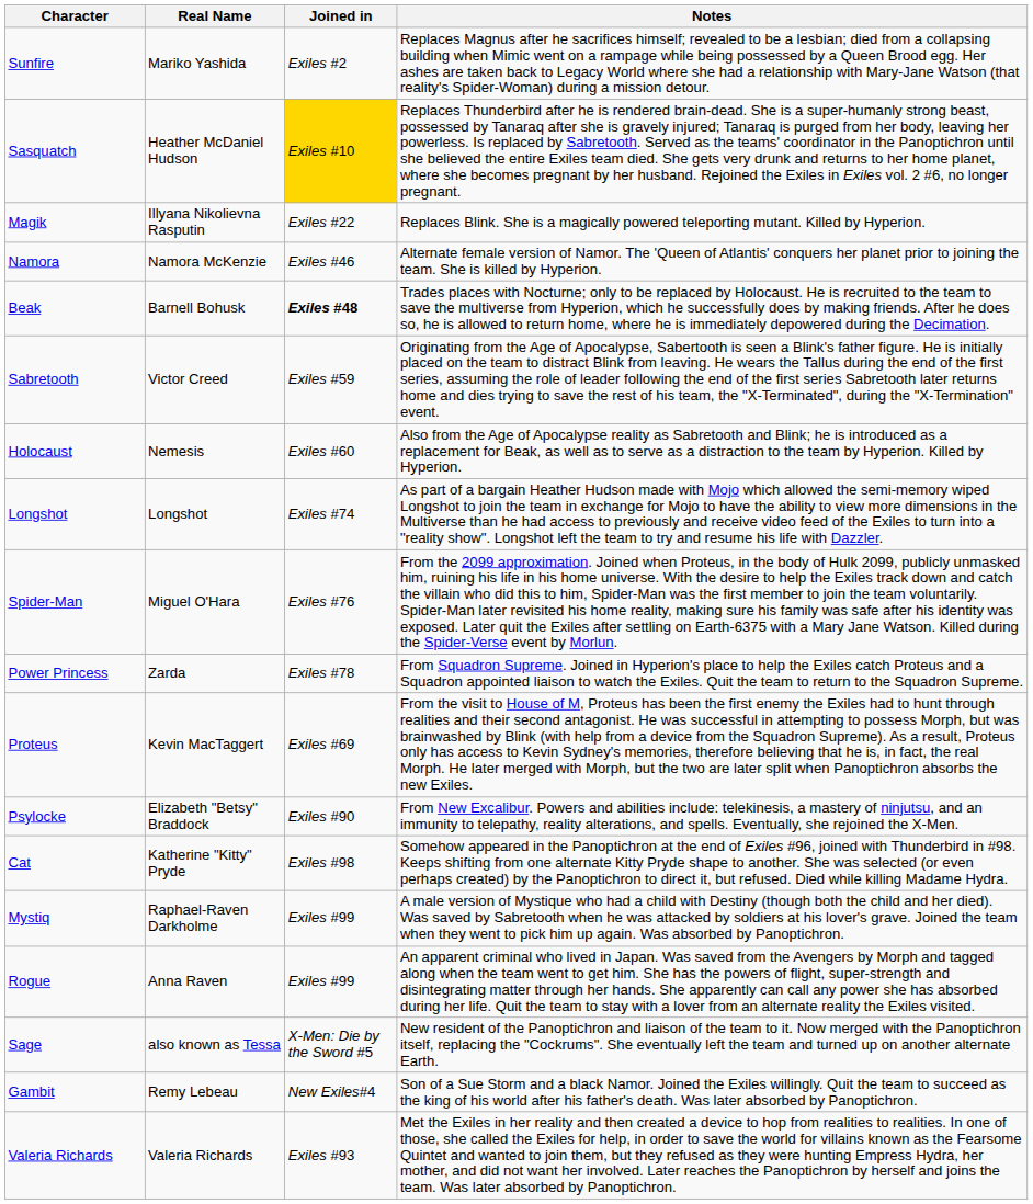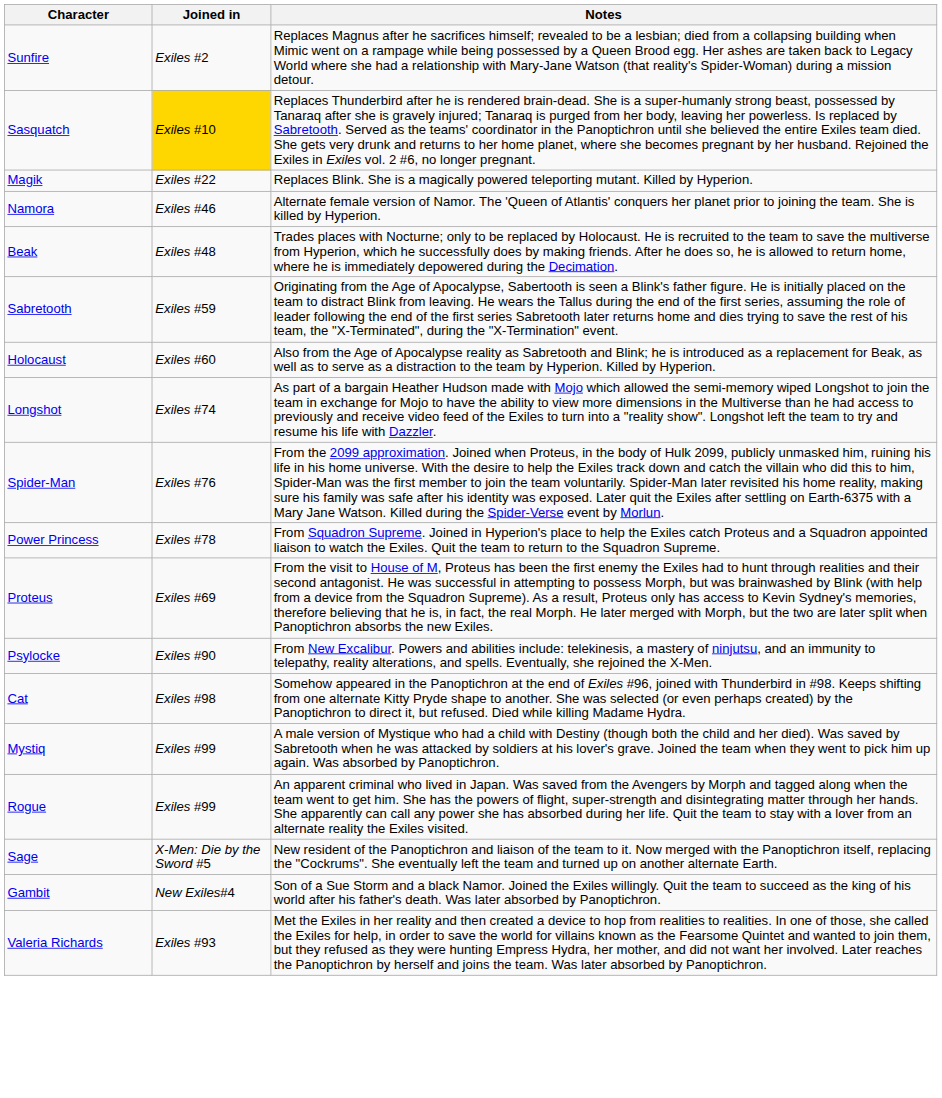 <table class="wikitable" width=90%>
 <tr>
 <th width=10%>Character</th>
-<th width=10%>Real Name</th>
 <th width=8%>Joined in</th>
 <th width=45%>Notes</th>
 </tr>
 <tr>
 <td><a href='#'>Sunfire</a></td>
-<td>Mariko Yashida</td>
 <td><em>Exiles</em> #2</td>
 <td>Replaces Magnus after he sacrifices himself; revealed to be a lesbian; died from a collapsing building when Mimic went on a rampage while being possessed by a Queen Brood egg. Her ashes are taken back to Legacy World where she had a relationship with Mary-Jane Watson (that reality's Spider-Woman) during a mission detour.</td>
 </tr>
 <tr>
 <td><a href='#'>Sasquatch</a></td>
-<td>Heather McDaniel Hudson</td>
 <td style="background: gold;"><em>Exiles</em> #10</td>
 <td>Replaces Thunderbird after he is rendered brain-dead. She is a super-humanly strong beast, possessed by Tanaraq after she is gravely injured; Tanaraq is purged from her body, leaving her powerless.  Is replaced by <a href='#'>Sabretooth</a>. Served as the teams' coordinator in the Panoptichron until she believed the entire Exiles team died. She gets very drunk and returns to her home planet, where she becomes pregnant by her husband. Rejoined the Exiles in <em>Exiles</em> vol. 2 #6, no longer pregnant.</td>
 </tr>
 <tr>
 <td><a href='#'>Magik</a></td>
-<td>Illyana Nikolievna Rasputin</td>
 <td><em>Exiles</em> #22</td>
 <td>Replaces Blink. She is a magically powered teleporting mutant. Killed by Hyperion.</td>
 </tr>
 <tr>
 <td><a href='#'>Namora</a></td>
-<td>Namora McKenzie</td>
 <td><em>Exiles</em> #46</td>
 <td>Alternate female version of Namor. The 'Queen of Atlantis' conquers her planet prior to joining the team. She is killed by Hyperion.</td>
 </tr>
 <tr>
 <td><a href='#'>Beak</a></td>
-<td>Barnell Bohusk</td>
-<td><strong><em>Exiles</em> #48</strong></td>
+<td><em>Exiles</em> #48</td>
 <td>Trades places with Nocturne; only to be replaced by Holocaust. He is recruited to the team to save the multiverse from Hyperion, which he successfully does by making friends. After he does so, he is allowed to return home, where he is immediately depowered during the <a href='#'>Decimation</a>.</td>
 </tr>
 <tr>
 <td><a href='#'>Sabretooth</a></td>
-<td>Victor Creed</td>
 <td><em>Exiles</em> #59</td>
 <td>Originating from the Age of Apocalypse, Sabertooth is seen a Blink's father figure. He is initially placed on the team to distract Blink from leaving. He wears the Tallus during the end of the first series, assuming the role of leader following the end of the first series Sabretooth later returns home and dies trying to save the rest of his team, the "X-Terminated", during the "X-Termination" event.</td>
 </tr>
 <tr>
 <td><a href='#'>Holocaust</a></td>
-<td>Nemesis</td>
 <td><em>Exiles</em> #60</td>
 <td>Also from the Age of Apocalypse reality as Sabretooth and Blink; he is introduced as a replacement for Beak, as well as to serve as a distraction to the team by Hyperion. Killed by Hyperion.</td>
 </tr>
 <tr>
 <td><a href='#'>Longshot</a></td>
-<td>Longshot</td>
 <td><em>Exiles</em> #74</td>
 <td>As part of a bargain Heather Hudson made with <a href='#'>Mojo</a> which allowed the semi-memory wiped Longshot to join the team in exchange for Mojo to have the ability to view more dimensions in the Multiverse than he had access to previously and receive video feed of the Exiles to turn into a "reality show". Longshot left the team to try and resume his life with <a href='#'>Dazzler</a>.</td>
 </tr>
 <tr>
 <td><a href='#'>Spider-Man</a></td>
-<td>Miguel O'Hara</td>
 <td><em>Exiles</em> #76</td>
 <td>From the <a href='#'>2099 approximation</a>. Joined when Proteus, in the body of Hulk 2099, publicly unmasked him, ruining his life in his home universe. With the desire to help the Exiles track down and catch the villain who did this to him, Spider-Man was the first member to join the team voluntarily.  Spider-Man later revisited his home reality, making sure his family was safe after his identity was exposed. Later quit the Exiles after settling on Earth-6375 with a Mary Jane Watson. Killed during the <a href='#'>Spider-Verse</a> event by <a href='#'>Morlun</a>.</td>
 </tr>
 <tr>
 <td><a href='#'>Power Princess</a></td>
-<td>Zarda</td>
 <td><em>Exiles</em> #78</td>
 <td>From <a href='#'>Squadron Supreme</a>. Joined in Hyperion's place to help the Exiles catch Proteus and a Squadron appointed liaison to watch the Exiles. Quit the team to return to the Squadron Supreme.</td>
 </tr>
 <tr>
 <td><a href='#'>Proteus</a></td>
-<td>Kevin MacTaggert</td>
 <td><em>Exiles</em> #69</td>
 <td>From the visit to <a href='#'>House of M</a>, Proteus has been the first enemy the Exiles had to hunt through realities and their second antagonist. He was successful in attempting to possess Morph, but was brainwashed by Blink (with help from a device from the Squadron Supreme). As a result, Proteus only has access to Kevin Sydney's memories, therefore believing that he is, in fact, the real Morph. He later merged with Morph, but the two are later split when Panoptichron absorbs the new Exiles.</td>
 </tr>
 <tr>
 <td><a href='#'>Psylocke</a></td>
-<td>Elizabeth "Betsy" Braddock</td>
 <td><em>Exiles</em> #90</td>
 <td>From <a href='#'>New Excalibur</a>. Powers and abilities include: telekinesis, a mastery of <a href='#'>ninjutsu</a>, and an immunity to telepathy, reality alterations, and spells. Eventually, she rejoined the X-Men.</td>
 </tr>
 <tr>
 <td><a href='#'>Cat</a></td>
-<td>Katherine "Kitty" Pryde</td>
 <td><em>Exiles</em> #98</td>
 <td>Somehow appeared in the Panoptichron at the end of <em>Exiles</em> #96, joined with Thunderbird in #98. Keeps shifting from one alternate Kitty Pryde shape to another. She was selected (or even perhaps created) by the Panoptichron to direct it, but refused. Died while killing Madame Hydra.</td>
 </tr>
 <tr>
 <td><a href='#'>Mystiq</a></td>
-<td>Raphael-Raven Darkholme</td>
 <td><em>Exiles</em> #99</td>
 <td>A male version of Mystique who had a child with Destiny (though both the child and her died). Was saved by Sabretooth when he was attacked by soldiers at his lover's grave. Joined the team when they went to pick him up again. Was absorbed by Panoptichron.</td>
 </tr>
 <tr>
 <td><a href='#'>Rogue</a></td>
-<td>Anna Raven</td>
 <td><em>Exiles</em> #99</td>
 <td>An apparent criminal who lived in Japan. Was saved from the Avengers by Morph and tagged along when the team went to get him. She has the powers of flight, super-strength and disintegrating matter through her hands. She apparently can call any power she has absorbed during her life. Quit the team to stay with a lover from an alternate reality the Exiles visited.</td>
 </tr>
 <tr>
 <td><a href='#'>Sage</a></td>
-<td>also known as <a href='#'>Tessa</a></td>
 <td><em>X-Men: Die by the Sword</em> #5</td>
 <td>New resident of the Panoptichron and liaison of the team to it. Now merged with the Panoptichron itself, replacing the "Cockrums". She eventually left the team and turned up on another alternate Earth.</td>
 </tr>
 <tr>
 <td><a href='#'>Gambit</a></td>
-<td>Remy Lebeau</td>
 <td><em>New Exiles</em>#4</td>
 <td>Son of a Sue Storm and a black Namor. Joined the Exiles willingly. Quit the team to succeed as the king of his world after his father's death. Was later absorbed by Panoptichron.</td>
 </tr>
 <tr>
 <td><a href='#'>Valeria Richards</a></td>
-<td>Valeria Richards</td>
 <td><em>Exiles</em> #93</td>
 <td>Met the Exiles in her reality and then created a device to hop from realities to realities. In one of those, she called the Exiles for help, in order to save the world for villains known as the Fearsome Quintet and wanted to join them, but they refused as they were hunting Empress Hydra, her mother, and did not want her involved. Later reaches the Panoptichron by herself and joins the team. Was later absorbed by Panoptichron.</td>
 </tr>
 </table>
